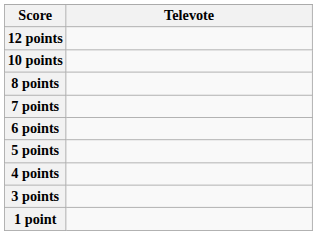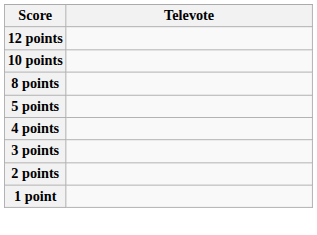 <table class="wikitable">
 <tr>
 </tr>
 <tr>
 <th scope="col" width="20%">Score</th>
 <th scope="col" width="80%">Televote</th>
 </tr>
 <tr>
 <th scope="row">12 points</th>
 <td></td>
 </tr>
 <tr>
 <th scope="row">10 points</th>
 <td> </td>
 </tr>
 <tr>
 <th scope="row">8 points</th>
 <td></td>
 </tr>
 <tr>
-<th scope="row">7 points</th>
-<td></td>
-</tr>
-<tr>
-<th scope="row">6 points</th>
-<td></td>
-</tr>
-<tr>
 <th scope="row">5 points</th>
 <td></td>
 </tr>
 <tr>
 <th scope="row">4 points</th>
 <td></td>
 </tr>
 <tr>
 <th scope="row">3 points</th>
 <td></td>
 </tr>
 <tr>
+<th scope="row">2 points</th>
+<td></td>
+</tr>
+<tr>
 <th scope="row">1 point</th>
 <td></td>
 </tr>
 </table>
